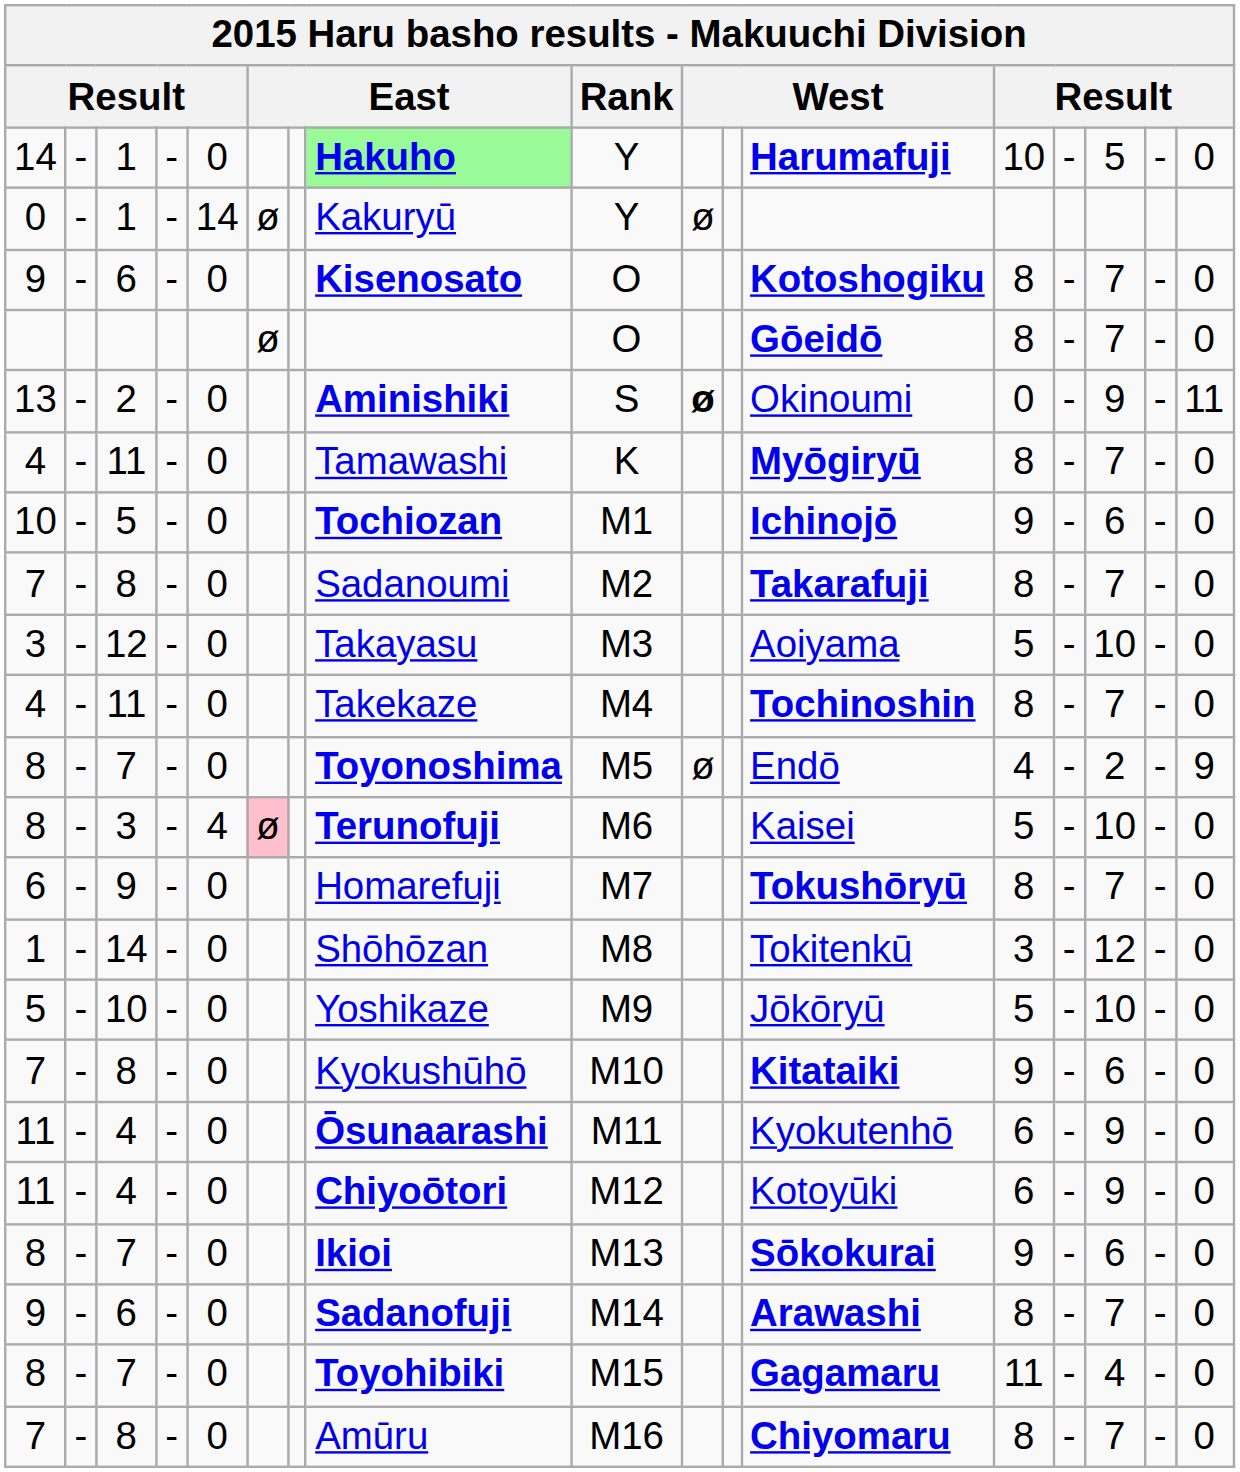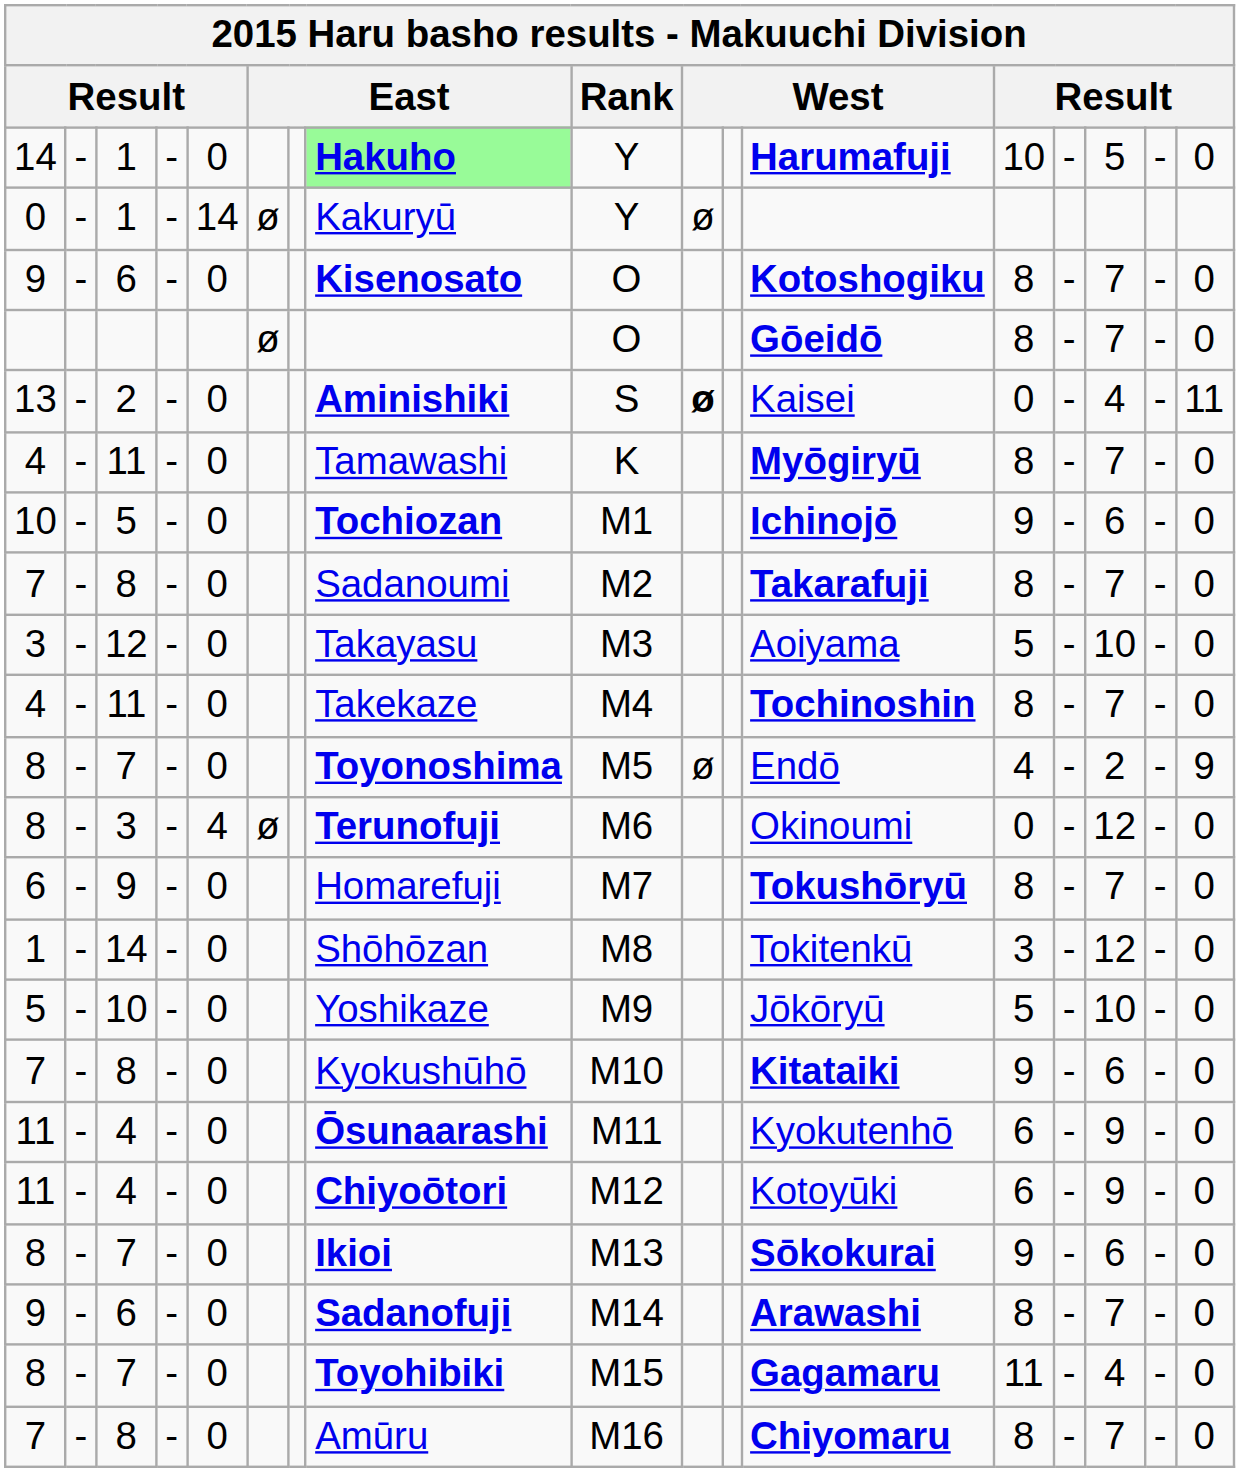 <table class="wikitable">
 <tr>
 <th colspan="17">2015 Haru basho results - Makuuchi Division</th>
 </tr>
 <tr>
 <th colspan="5">Result</th>
 <th colspan="3">East</th>
 <th>Rank</th>
 <th colspan="3">West</th>
 <th colspan="5">Result</th>
 </tr>
 <tr>
 <td align=center>14</td>
 <td align=center>-</td>
 <td align=center>1</td>
 <td align=center>-</td>
 <td align=center>0</td>
 <td align=center></td>
 <td align=center></td>
 <td style="background: PaleGreen;"><strong><a href='#'>Hakuho</a></strong></td>
 <td align=center>Y</td>
 <td align=center></td>
 <td align=center></td>
 <td><strong><a href='#'>Harumafuji</a></strong></td>
 <td align=center>10</td>
 <td align=center>-</td>
 <td align=center>5</td>
 <td align=center>-</td>
 <td align=center>0</td>
 </tr>
 <tr>
 <td align=center>0</td>
 <td align=center>-</td>
 <td align=center>1</td>
 <td align=center>-</td>
 <td align=center>14</td>
 <td align=center>ø</td>
 <td align=center></td>
 <td><a href='#'>Kakuryū</a></td>
 <td align=center>Y</td>
 <td align=center>ø</td>
 <td align=center></td>
 <td></td>
 <td align=center></td>
 <td align=center></td>
 <td align=center></td>
 <td align=center></td>
 <td align=center></td>
 </tr>
 <tr>
 <td align=center>9</td>
 <td align=center>-</td>
 <td align=center>6</td>
 <td align=center>-</td>
 <td align=center>0</td>
 <td align=center></td>
 <td align=center></td>
 <td><strong><a href='#'>Kisenosato</a></strong></td>
 <td align=center>O</td>
 <td align=center></td>
 <td align=center></td>
 <td><strong><a href='#'>Kotoshogiku</a></strong></td>
 <td align=center>8</td>
 <td align=center>-</td>
 <td align=center>7</td>
 <td align=center>-</td>
 <td align=center>0</td>
 </tr>
 <tr>
 <td align=center></td>
 <td align=center></td>
 <td align=center></td>
 <td align=center></td>
 <td align=center></td>
 <td align=center>ø</td>
 <td align=center></td>
 <td></td>
 <td align=center>O</td>
 <td align=center></td>
 <td align=center></td>
 <td><strong><a href='#'>Gōeidō</a></strong></td>
 <td align=center>8</td>
 <td align=center>-</td>
 <td align=center>7</td>
 <td align=center>-</td>
 <td align=center>0</td>
 </tr>
 <tr>
 <td align=center>13</td>
 <td align=center>-</td>
 <td align=center>2</td>
 <td align=center>-</td>
 <td align=center>0</td>
 <td align=center></td>
 <td align=center></td>
 <td><strong><a href='#'>Aminishiki</a></strong></td>
 <td align=center>S</td>
 <td align=center><strong>ø</strong></td>
 <td align=center></td>
-<td><a href='#'>Okinoumi</a></td>
+<td><a href='#'>Kaisei</a></td>
 <td align=center>0</td>
 <td align=center>-</td>
-<td align=center>9</td>
+<td align=center>4</td>
 <td align=center>-</td>
 <td align=center>11</td>
 </tr>
 <tr>
 <td align=center>4</td>
 <td align=center>-</td>
 <td align=center>11</td>
 <td align=center>-</td>
 <td align=center>0</td>
 <td align=center></td>
 <td align=center></td>
 <td><a href='#'>Tamawashi</a></td>
 <td align=center>K</td>
 <td align=center></td>
 <td align=center></td>
 <td><strong><a href='#'>Myōgiryū</a></strong></td>
 <td align=center>8</td>
 <td align=center>-</td>
 <td align=center>7</td>
 <td align=center>-</td>
 <td align=center>0</td>
 </tr>
 <tr>
 <td align=center>10</td>
 <td align=center>-</td>
 <td align=center>5</td>
 <td align=center>-</td>
 <td align=center>0</td>
 <td align=center></td>
 <td align=center></td>
 <td><strong><a href='#'>Tochiozan</a></strong></td>
 <td align=center>M1</td>
 <td align=center></td>
 <td align=center></td>
 <td><strong><a href='#'>Ichinojō</a></strong></td>
 <td align=center>9</td>
 <td align=center>-</td>
 <td align=center>6</td>
 <td align=center>-</td>
 <td align=center>0</td>
 </tr>
 <tr>
 <td align=center>7</td>
 <td align=center>-</td>
 <td align=center>8</td>
 <td align=center>-</td>
 <td align=center>0</td>
 <td align=center></td>
 <td align=center></td>
 <td><a href='#'>Sadanoumi</a></td>
 <td align=center>M2</td>
 <td align=center></td>
 <td align=center></td>
 <td><strong><a href='#'>Takarafuji</a></strong></td>
 <td align=center>8</td>
 <td align=center>-</td>
 <td align=center>7</td>
 <td align=center>-</td>
 <td align=center>0</td>
 </tr>
 <tr>
 <td align=center>3</td>
 <td align=center>-</td>
 <td align=center>12</td>
 <td align=center>-</td>
 <td align=center>0</td>
 <td align=center></td>
 <td align=center></td>
 <td><a href='#'>Takayasu</a></td>
 <td align=center>M3</td>
 <td align=center></td>
 <td align=center></td>
 <td><a href='#'>Aoiyama</a></td>
 <td align=center>5</td>
 <td align=center>-</td>
 <td align=center>10</td>
 <td align=center>-</td>
 <td align=center>0</td>
 </tr>
 <tr>
 <td align=center>4</td>
 <td align=center>-</td>
 <td align=center>11</td>
 <td align=center>-</td>
 <td align=center>0</td>
 <td align=center></td>
 <td align=center></td>
 <td><a href='#'>Takekaze</a></td>
 <td align=center>M4</td>
 <td align=center></td>
 <td align=center></td>
 <td><strong><a href='#'>Tochinoshin</a></strong></td>
 <td align=center>8</td>
 <td align=center>-</td>
 <td align=center>7</td>
 <td align=center>-</td>
 <td align=center>0</td>
 </tr>
 <tr>
 <td align=center>8</td>
 <td align=center>-</td>
 <td align=center>7</td>
 <td align=center>-</td>
 <td align=center>0</td>
 <td align=center></td>
 <td align=center></td>
 <td><strong><a href='#'>Toyonoshima</a></strong></td>
 <td align=center>M5</td>
 <td align=center>ø</td>
 <td align=center></td>
 <td><a href='#'>Endō</a></td>
 <td align=center>4</td>
 <td align=center>-</td>
 <td align=center>2</td>
 <td align=center>-</td>
 <td align=center>9</td>
 </tr>
 <tr>
 <td align=center>8</td>
 <td align=center>-</td>
 <td align=center>3</td>
 <td align=center>-</td>
 <td align=center>4</td>
-<td align=center style="background: pink;">ø</td>
+<td align=center>ø</td>
 <td align=center></td>
 <td><strong><a href='#'>Terunofuji</a></strong></td>
 <td align=center>M6</td>
 <td align=center></td>
 <td align=center></td>
-<td><a href='#'>Kaisei</a></td>
-<td align=center>5</td>
+<td><a href='#'>Okinoumi</a></td>
+<td align=center>0</td>
 <td align=center>-</td>
-<td align=center>10</td>
+<td align=center>12</td>
 <td align=center>-</td>
 <td align=center>0</td>
 </tr>
 <tr>
 <td align=center>6</td>
 <td align=center>-</td>
 <td align=center>9</td>
 <td align=center>-</td>
 <td align=center>0</td>
 <td align=center></td>
 <td align=center></td>
 <td><a href='#'>Homarefuji</a></td>
 <td align=center>M7</td>
 <td align=center></td>
 <td align=center></td>
 <td><strong><a href='#'>Tokushōryū</a></strong></td>
 <td align=center>8</td>
 <td align=center>-</td>
 <td align=center>7</td>
 <td align=center>-</td>
 <td align=center>0</td>
 </tr>
 <tr>
 <td align=center>1</td>
 <td align=center>-</td>
 <td align=center>14</td>
 <td align=center>-</td>
 <td align=center>0</td>
 <td align=center></td>
 <td align=center></td>
 <td><a href='#'>Shōhōzan</a></td>
 <td align=center>M8</td>
 <td align=center></td>
 <td align=center></td>
 <td><a href='#'>Tokitenkū</a></td>
 <td align=center>3</td>
 <td align=center>-</td>
 <td align=center>12</td>
 <td align=center>-</td>
 <td align=center>0</td>
 </tr>
 <tr>
 <td align=center>5</td>
 <td align=center>-</td>
 <td align=center>10</td>
 <td align=center>-</td>
 <td align=center>0</td>
 <td align=center></td>
 <td align=center></td>
 <td><a href='#'>Yoshikaze</a></td>
 <td align=center>M9</td>
 <td align=center></td>
 <td align=center></td>
 <td><a href='#'>Jōkōryū</a></td>
 <td align=center>5</td>
 <td align=center>-</td>
 <td align=center>10</td>
 <td align=center>-</td>
 <td align=center>0</td>
 </tr>
 <tr>
 <td align=center>7</td>
 <td align=center>-</td>
 <td align=center>8</td>
 <td align=center>-</td>
 <td align=center>0</td>
 <td align=center></td>
 <td align=center></td>
 <td><a href='#'>Kyokushūhō</a></td>
 <td align=center>M10</td>
 <td align=center></td>
 <td align=center></td>
 <td><strong><a href='#'>Kitataiki</a></strong></td>
 <td align=center>9</td>
 <td align=center>-</td>
 <td align=center>6</td>
 <td align=center>-</td>
 <td align=center>0</td>
 </tr>
 <tr>
 <td align=center>11</td>
 <td align=center>-</td>
 <td align=center>4</td>
 <td align=center>-</td>
 <td align=center>0</td>
 <td align=center></td>
 <td align=center></td>
 <td><strong><a href='#'>Ōsunaarashi</a></strong></td>
 <td align=center>M11</td>
 <td align=center></td>
 <td align=center></td>
 <td><a href='#'>Kyokutenhō</a></td>
 <td align=center>6</td>
 <td align=center>-</td>
 <td align=center>9</td>
 <td align=center>-</td>
 <td align=center>0</td>
 </tr>
 <tr>
 <td align=center>11</td>
 <td align=center>-</td>
 <td align=center>4</td>
 <td align=center>-</td>
 <td align=center>0</td>
 <td align=center></td>
 <td align=center></td>
 <td><strong><a href='#'>Chiyoōtori</a></strong></td>
 <td align=center>M12</td>
 <td align=center></td>
 <td align=center></td>
 <td><a href='#'>Kotoyūki</a></td>
 <td align=center>6</td>
 <td align=center>-</td>
 <td align=center>9</td>
 <td align=center>-</td>
 <td align=center>0</td>
 </tr>
 <tr>
 <td align=center>8</td>
 <td align=center>-</td>
 <td align=center>7</td>
 <td align=center>-</td>
 <td align=center>0</td>
 <td align=center></td>
 <td align=center></td>
 <td><strong><a href='#'>Ikioi</a></strong></td>
 <td align=center>M13</td>
 <td align=center></td>
 <td align=center></td>
 <td><strong><a href='#'>Sōkokurai</a></strong></td>
 <td align=center>9</td>
 <td align=center>-</td>
 <td align=center>6</td>
 <td align=center>-</td>
 <td align=center>0</td>
 </tr>
 <tr>
 <td align=center>9</td>
 <td align=center>-</td>
 <td align=center>6</td>
 <td align=center>-</td>
 <td align=center>0</td>
 <td align=center></td>
 <td align=center></td>
 <td><strong><a href='#'>Sadanofuji</a></strong></td>
 <td align=center>M14</td>
 <td align=center></td>
 <td align=center></td>
 <td><strong><a href='#'>Arawashi</a></strong></td>
 <td align=center>8</td>
 <td align=center>-</td>
 <td align=center>7</td>
 <td align=center>-</td>
 <td align=center>0</td>
 </tr>
 <tr>
 <td align=center>8</td>
 <td align=center>-</td>
 <td align=center>7</td>
 <td align=center>-</td>
 <td align=center>0</td>
 <td align=center></td>
 <td align=center></td>
 <td><strong><a href='#'>Toyohibiki</a></strong></td>
 <td align=center>M15</td>
 <td align=center></td>
 <td align=center></td>
 <td><strong><a href='#'>Gagamaru</a></strong></td>
 <td align=center>11</td>
 <td align=center>-</td>
 <td align=center>4</td>
 <td align=center>-</td>
 <td align=center>0</td>
 </tr>
 <tr>
 <td align=center>7</td>
 <td align=center>-</td>
 <td align=center>8</td>
 <td align=center>-</td>
 <td align=center>0</td>
 <td align=center></td>
 <td align=center></td>
 <td><a href='#'>Amūru</a></td>
 <td align=center>M16</td>
 <td align=center></td>
 <td align=center></td>
 <td><strong><a href='#'>Chiyomaru</a></strong></td>
 <td align=center>8</td>
 <td align=center>-</td>
 <td align=center>7</td>
 <td align=center>-</td>
 <td align=center>0</td>
 </tr>
 </table>
